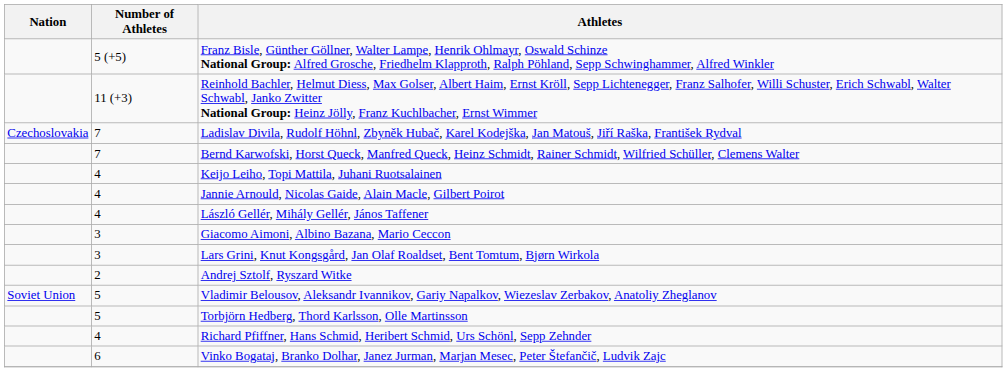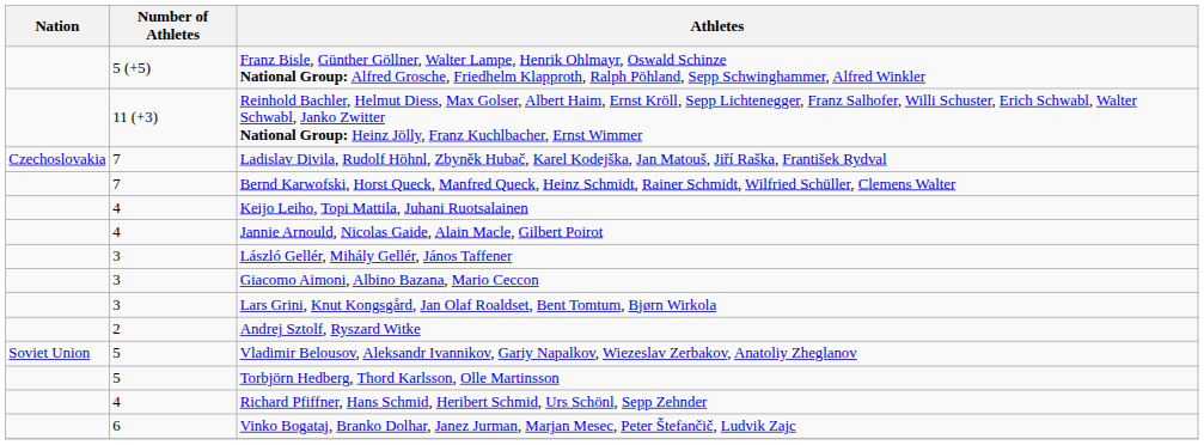 <table class="wikitable sortable">
 <tr>
 <th class="unsortable">Nation</th>
 <th>Number of Athletes</th>
 <th class="unsortable">Athletes</th>
 </tr>
 <tr>
 <td></td>
 <td>5 (+5)</td>
 <td><a href='#'>Franz Bisle</a>, <a href='#'>Günther Göllner</a>, <a href='#'>Walter Lampe</a>, <a href='#'>Henrik Ohlmayr</a>, <a href='#'>Oswald Schinze</a><br><strong>National Group:</strong>  <a href='#'>Alfred Grosche</a>, <a href='#'>Friedhelm Klapproth</a>, <a href='#'>Ralph Pöhland</a>, <a href='#'>Sepp Schwinghammer</a>, <a href='#'>Alfred Winkler</a></td>
 </tr>
 <tr>
 <td></td>
 <td>11 (+3)</td>
 <td><a href='#'>Reinhold Bachler</a>, <a href='#'>Helmut Diess</a>, <a href='#'>Max Golser</a>, <a href='#'>Albert Haim</a>, <a href='#'>Ernst Kröll</a>, <a href='#'>Sepp Lichtenegger</a>, <a href='#'>Franz Salhofer</a>, <a href='#'>Willi Schuster</a>,  <a href='#'>Erich Schwabl</a>, <a href='#'>Walter Schwabl</a>, <a href='#'>Janko Zwitter</a><br><strong>National Group:</strong> <a href='#'>Heinz Jölly</a>, <a href='#'>Franz Kuchlbacher</a>, <a href='#'>Ernst Wimmer</a></td>
 </tr>
 <tr>
 <td> <a href='#'>Czechoslovakia</a></td>
 <td>7</td>
 <td><a href='#'>Ladislav Divila</a>, <a href='#'>Rudolf Höhnl</a>, <a href='#'>Zbyněk Hubač</a>, <a href='#'>Karel Kodejška</a>, <a href='#'>Jan Matouš</a>, <a href='#'>Jiří Raška</a>, <a href='#'>František Rydval</a></td>
 </tr>
 <tr>
 <td></td>
 <td>7</td>
 <td><a href='#'>Bernd Karwofski</a>, <a href='#'>Horst Queck</a>, <a href='#'>Manfred Queck</a>, <a href='#'>Heinz Schmidt</a>, <a href='#'>Rainer Schmidt</a>, <a href='#'>Wilfried Schüller</a>, <a href='#'>Clemens Walter</a></td>
 </tr>
 <tr>
 <td></td>
 <td>4</td>
 <td><a href='#'>Keijo Leiho</a>, <a href='#'>Topi Mattila</a>, <a href='#'>Juhani Ruotsalainen</a></td>
 </tr>
 <tr>
 <td></td>
 <td>4</td>
 <td><a href='#'>Jannie Arnould</a>, <a href='#'>Nicolas Gaide</a>, <a href='#'>Alain Macle</a>, <a href='#'>Gilbert Poirot</a></td>
 </tr>
 <tr>
 <td></td>
-<td>4</td>
+<td>3</td>
 <td><a href='#'>László Gellér</a>, <a href='#'>Mihály Gellér</a>, <a href='#'>János Taffener</a></td>
 </tr>
 <tr>
 <td></td>
 <td>3</td>
 <td><a href='#'>Giacomo Aimoni</a>, <a href='#'>Albino Bazana</a>, <a href='#'>Mario Ceccon</a></td>
 </tr>
 <tr>
 <td></td>
 <td>3</td>
 <td><a href='#'>Lars Grini</a>, <a href='#'>Knut Kongsgård</a>, <a href='#'>Jan Olaf Roaldset</a>, <a href='#'>Bent Tomtum</a>, <a href='#'>Bjørn Wirkola</a></td>
 </tr>
 <tr>
 <td></td>
 <td>2</td>
 <td><a href='#'>Andrej Sztolf</a>, <a href='#'>Ryszard Witke</a></td>
 </tr>
 <tr>
 <td> <a href='#'>Soviet Union</a></td>
 <td>5</td>
 <td><a href='#'>Vladimir Belousov</a>, <a href='#'>Aleksandr Ivannikov</a>, <a href='#'>Gariy Napalkov</a>, <a href='#'>Wiezeslav Zerbakov</a>, <a href='#'>Anatoliy Zheglanov</a></td>
 </tr>
 <tr>
 <td></td>
 <td>5</td>
 <td><a href='#'>Torbjörn Hedberg</a>, <a href='#'>Thord Karlsson</a>, <a href='#'>Olle Martinsson</a></td>
 </tr>
 <tr>
 <td></td>
 <td>4</td>
 <td><a href='#'>Richard Pfiffner</a>, <a href='#'>Hans Schmid</a>, <a href='#'>Heribert Schmid</a>, <a href='#'>Urs Schönl</a>, <a href='#'>Sepp Zehnder</a></td>
 </tr>
 <tr>
 <td></td>
 <td>6</td>
 <td><a href='#'>Vinko Bogataj</a>, <a href='#'>Branko Dolhar</a>, <a href='#'>Janez Jurman</a>, <a href='#'>Marjan Mesec</a>, <a href='#'>Peter Štefančič</a>, <a href='#'>Ludvik Zajc</a></td>
 </tr>
 <tr>
 </tr>
 </table>
